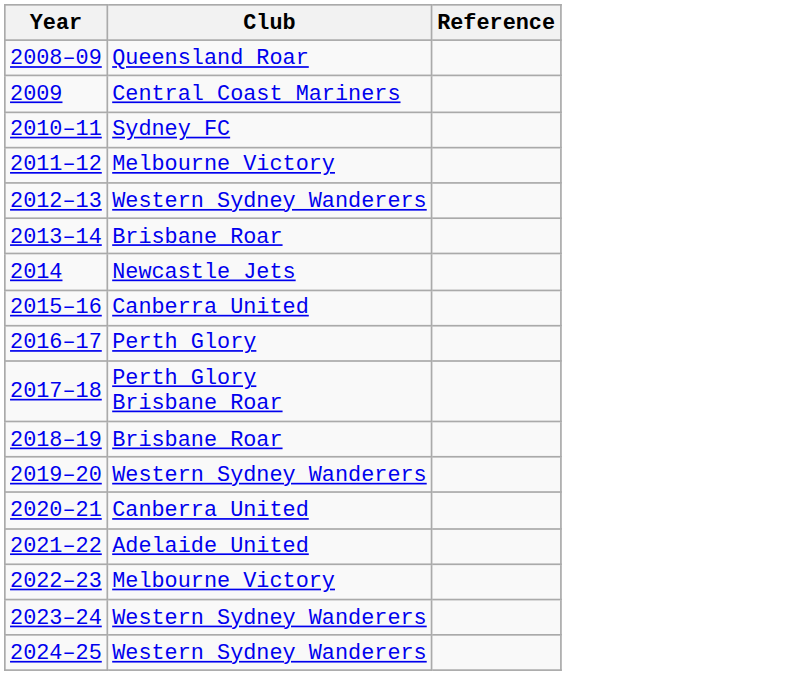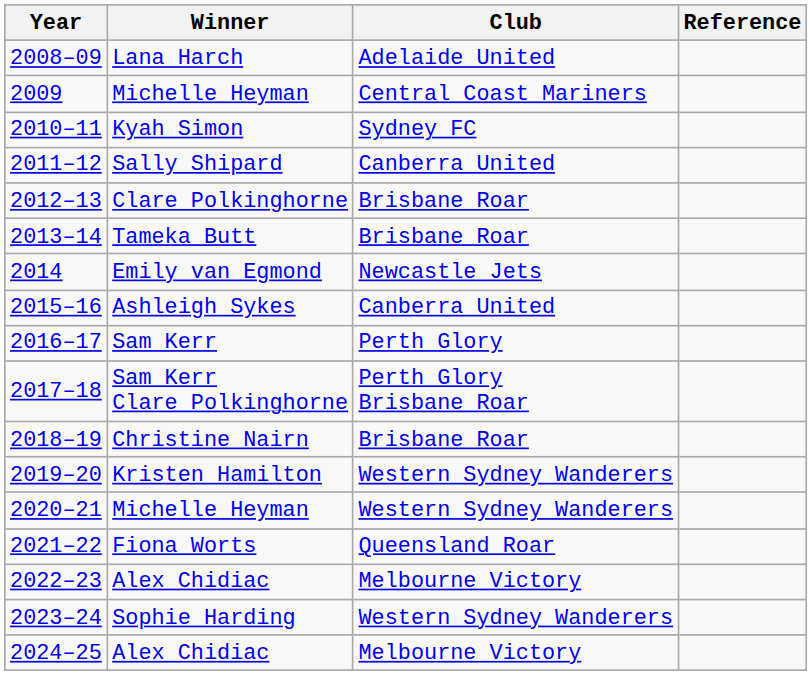 <table class="wikitable">
 <tr>
 <th>Year</th>
+<th>Winner</th>
 <th>Club</th>
 <th>Reference</th>
 </tr>
 <tr>
 <td><a href='#'>2008–09</a></td>
-<td><a href='#'>Queensland Roar</a></td>
+<td><a href='#'>Lana Harch</a></td>
+<td><a href='#'>Adelaide United</a></td>
 <td></td>
 </tr>
 <tr>
 <td><a href='#'>2009</a></td>
+<td><a href='#'>Michelle Heyman</a></td>
 <td><a href='#'>Central Coast Mariners</a></td>
 <td></td>
 </tr>
 <tr>
 <td><a href='#'>2010–11</a></td>
+<td><a href='#'>Kyah Simon</a></td>
 <td><a href='#'>Sydney FC</a></td>
 <td></td>
 </tr>
 <tr>
 <td><a href='#'>2011–12</a></td>
-<td><a href='#'>Melbourne Victory</a></td>
+<td><a href='#'>Sally Shipard</a></td>
+<td><a href='#'>Canberra United</a></td>
 <td></td>
 </tr>
 <tr>
 <td><a href='#'>2012–13</a></td>
-<td><a href='#'>Western Sydney Wanderers</a></td>
+<td><a href='#'>Clare Polkinghorne</a></td>
+<td><a href='#'>Brisbane Roar</a></td>
 <td></td>
 </tr>
 <tr>
 <td><a href='#'>2013–14</a></td>
+<td><a href='#'>Tameka Butt</a></td>
 <td><a href='#'>Brisbane Roar</a></td>
 <td></td>
 </tr>
 <tr>
 <td><a href='#'>2014</a></td>
+<td><a href='#'>Emily van Egmond</a></td>
 <td><a href='#'>Newcastle Jets</a></td>
 <td></td>
 </tr>
 <tr>
 <td><a href='#'>2015–16</a></td>
+<td><a href='#'>Ashleigh Sykes</a></td>
 <td><a href='#'>Canberra United</a></td>
 <td></td>
 </tr>
 <tr>
 <td><a href='#'>2016–17</a></td>
+<td><a href='#'>Sam Kerr</a></td>
 <td><a href='#'>Perth Glory</a></td>
 <td></td>
 </tr>
 <tr>
 <td><a href='#'>2017–18</a></td>
+<td><a href='#'>Sam Kerr</a> <br><a href='#'>Clare Polkinghorne</a></td>
 <td><a href='#'>Perth Glory</a> <br><a href='#'>Brisbane Roar</a></td>
 <td></td>
 </tr>
 <tr>
 <td><a href='#'>2018–19</a></td>
+<td><a href='#'>Christine Nairn</a></td>
 <td><a href='#'>Brisbane Roar</a></td>
 <td></td>
 </tr>
 <tr>
 <td><a href='#'>2019–20</a></td>
+<td><a href='#'>Kristen Hamilton</a></td>
 <td><a href='#'>Western Sydney Wanderers</a></td>
 <td></td>
 </tr>
 <tr>
 <td><a href='#'>2020–21</a></td>
-<td><a href='#'>Canberra United</a></td>
+<td><a href='#'>Michelle Heyman</a></td>
+<td><a href='#'>Western Sydney Wanderers</a></td>
 <td></td>
 </tr>
 <tr>
 <td><a href='#'>2021–22</a></td>
-<td><a href='#'>Adelaide United</a></td>
+<td><a href='#'>Fiona Worts</a></td>
+<td><a href='#'>Queensland Roar</a></td>
 <td></td>
 </tr>
 <tr>
 <td><a href='#'>2022–23</a></td>
+<td><a href='#'>Alex Chidiac</a></td>
 <td><a href='#'>Melbourne Victory</a></td>
 <td></td>
 </tr>
 <tr>
 <td><a href='#'>2023–24</a></td>
+<td><a href='#'>Sophie Harding</a></td>
 <td><a href='#'>Western Sydney Wanderers</a></td>
 <td></td>
 </tr>
 <tr>
 <td><a href='#'>2024–25</a></td>
-<td><a href='#'>Western Sydney Wanderers</a></td>
+<td><a href='#'>Alex Chidiac</a></td>
+<td><a href='#'>Melbourne Victory</a></td>
 <td></td>
 </tr>
 </table>
